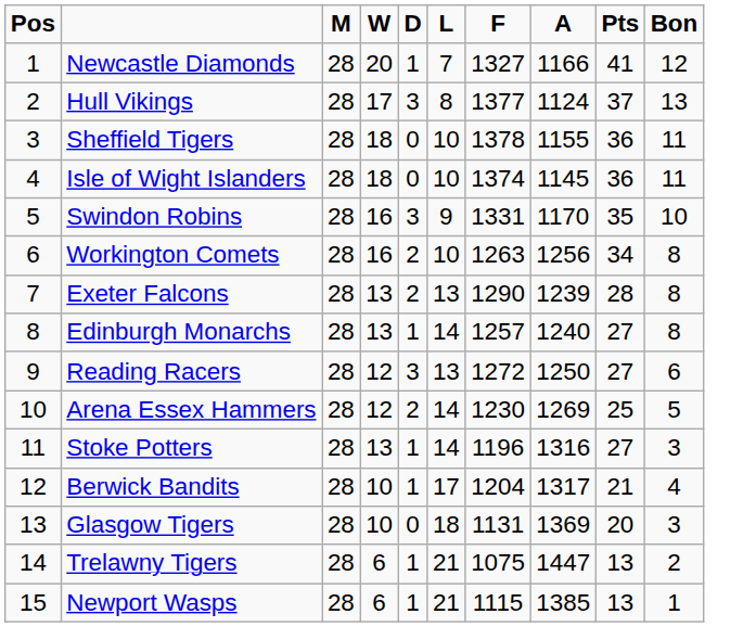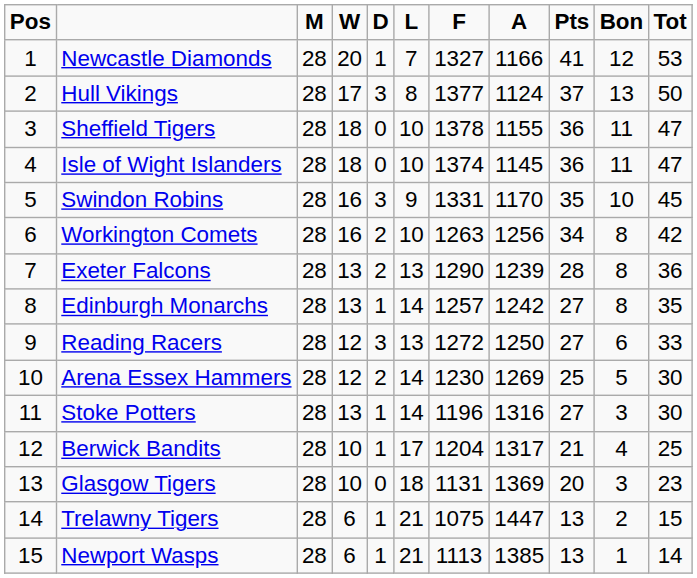 <table class="wikitable">
 <tr align="center">
 <td><strong>Pos</strong></td>
 <td></td>
 <td><strong>M</strong></td>
 <td><strong>W</strong></td>
 <td><strong>D</strong></td>
 <td><strong>L</strong></td>
 <td><strong>F</strong></td>
 <td><strong>A</strong></td>
 <td><strong>Pts</strong></td>
 <td><strong>Bon</strong></td>
+<td><strong>Tot</strong></td>
 </tr>
 <tr align="center">
 <td>1</td>
 <td align="left"><a href='#'>Newcastle Diamonds</a></td>
 <td>28</td>
 <td>20</td>
 <td>1</td>
 <td>7</td>
 <td>1327</td>
 <td>1166</td>
 <td>41</td>
 <td>12</td>
+<td>53</td>
 </tr>
 <tr align="center">
 <td>2</td>
 <td align="left"><a href='#'>Hull Vikings</a></td>
 <td>28</td>
 <td>17</td>
 <td>3</td>
 <td>8</td>
 <td>1377</td>
 <td>1124</td>
 <td>37</td>
 <td>13</td>
+<td>50</td>
 </tr>
 <tr align="center">
 <td>3</td>
 <td align="left"><a href='#'>Sheffield Tigers</a></td>
 <td>28</td>
 <td>18</td>
 <td>0</td>
 <td>10</td>
 <td>1378</td>
 <td>1155</td>
 <td>36</td>
 <td>11</td>
+<td>47</td>
 </tr>
 <tr align="center">
 <td>4</td>
 <td align="left"><a href='#'>Isle of Wight Islanders</a></td>
 <td>28</td>
 <td>18</td>
 <td>0</td>
 <td>10</td>
 <td>1374</td>
 <td>1145</td>
 <td>36</td>
 <td>11</td>
+<td>47</td>
 </tr>
 <tr align="center">
 <td>5</td>
 <td align="left"><a href='#'>Swindon Robins</a></td>
 <td>28</td>
 <td>16</td>
 <td>3</td>
 <td>9</td>
 <td>1331</td>
 <td>1170</td>
 <td>35</td>
 <td>10</td>
+<td>45</td>
 </tr>
 <tr align="center">
 <td>6</td>
 <td align="left"><a href='#'>Workington Comets</a></td>
 <td>28</td>
 <td>16</td>
 <td>2</td>
 <td>10</td>
 <td>1263</td>
 <td>1256</td>
 <td>34</td>
 <td>8</td>
+<td>42</td>
 </tr>
 <tr align="center">
 <td>7</td>
 <td align="left"><a href='#'>Exeter Falcons</a></td>
 <td>28</td>
 <td>13</td>
 <td>2</td>
 <td>13</td>
 <td>1290</td>
 <td>1239</td>
 <td>28</td>
 <td>8</td>
+<td>36</td>
 </tr>
 <tr align="center">
 <td>8</td>
 <td align="left"><a href='#'>Edinburgh Monarchs</a></td>
 <td>28</td>
 <td>13</td>
 <td>1</td>
 <td>14</td>
 <td>1257</td>
-<td>1240</td>
+<td>1242</td>
 <td>27</td>
 <td>8</td>
+<td>35</td>
 </tr>
 <tr align="center">
 <td>9</td>
 <td align="left"><a href='#'>Reading Racers</a></td>
 <td>28</td>
 <td>12</td>
 <td>3</td>
 <td>13</td>
 <td>1272</td>
 <td>1250</td>
 <td>27</td>
 <td>6</td>
+<td>33</td>
 </tr>
 <tr align="center">
 <td>10</td>
 <td align="left"><a href='#'>Arena Essex Hammers</a></td>
 <td>28</td>
 <td>12</td>
 <td>2</td>
 <td>14</td>
 <td>1230</td>
 <td>1269</td>
 <td>25</td>
 <td>5</td>
+<td>30</td>
 </tr>
 <tr align="center">
 <td>11</td>
 <td align="left"><a href='#'>Stoke Potters</a></td>
 <td>28</td>
 <td>13</td>
 <td>1</td>
 <td>14</td>
 <td>1196</td>
 <td>1316</td>
 <td>27</td>
 <td>3</td>
+<td>30</td>
 </tr>
 <tr align="center">
 <td>12</td>
 <td align="left"><a href='#'>Berwick Bandits</a></td>
 <td>28</td>
 <td>10</td>
 <td>1</td>
 <td>17</td>
 <td>1204</td>
 <td>1317</td>
 <td>21</td>
 <td>4</td>
+<td>25</td>
 </tr>
 <tr align="center">
 <td>13</td>
 <td align="left"><a href='#'>Glasgow Tigers</a></td>
 <td>28</td>
 <td>10</td>
 <td>0</td>
 <td>18</td>
 <td>1131</td>
 <td>1369</td>
 <td>20</td>
 <td>3</td>
+<td>23</td>
 </tr>
 <tr align="center">
 <td>14</td>
 <td align="left"><a href='#'>Trelawny Tigers</a></td>
 <td>28</td>
 <td>6</td>
 <td>1</td>
 <td>21</td>
 <td>1075</td>
 <td>1447</td>
 <td>13</td>
 <td>2</td>
+<td>15</td>
 </tr>
 <tr align="center">
 <td>15</td>
 <td align="left"><a href='#'>Newport Wasps</a></td>
 <td>28</td>
 <td>6</td>
 <td>1</td>
 <td>21</td>
-<td>1115</td>
+<td>1113</td>
 <td>1385</td>
 <td>13</td>
 <td>1</td>
+<td>14</td>
 </tr>
 </table>
